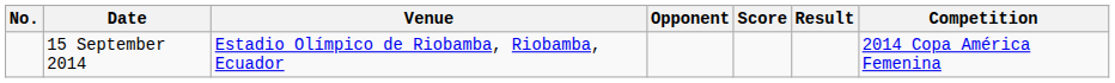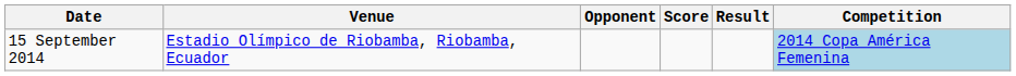 <table class="wikitable">
 <tr>
-<th>No.</th>
 <th>Date</th>
 <th>Venue</th>
 <th>Opponent</th>
 <th>Score</th>
 <th>Result</th>
 <th>Competition</th>
 </tr>
 <tr>
-<td></td>
 <td>15 September 2014</td>
 <td><a href='#'>Estadio Olímpico de Riobamba</a>, <a href='#'>Riobamba</a>, <a href='#'>Ecuador</a></td>
 <td></td>
 <td></td>
 <td></td>
-<td><a href='#'>2014 Copa América Femenina</a></td>
+<td style="background: lightblue;"><a href='#'>2014 Copa América Femenina</a></td>
 </tr>
 </table>
